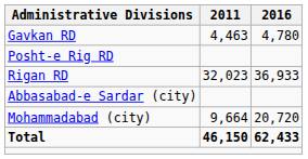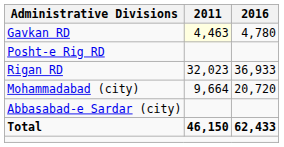 <table class="wikitable">
 <tr>
 <th>Administrative Divisions</th>
 <th>2011</th>
 <th>2016</th>
 </tr>
 <tr>
 <td><a href='#'>Gavkan RD</a></td>
-<td style="text-align: right;">4,463</td>
+<td style="background: lightyellow; text-align: right;">4,463</td>
 <td style="text-align: right;">4,780</td>
 </tr>
 <tr>
 <td><a href='#'>Posht-e Rig RD</a></td>
 <td style="text-align: right;"></td>
 <td style="text-align: right;"></td>
 </tr>
 <tr>
 <td><a href='#'>Rigan RD</a></td>
 <td style="text-align: right;">32,023</td>
 <td style="text-align: right;">36,933</td>
 </tr>
 <tr>
+<td><a href='#'>Mohammadabad</a> (city)</td>
+<td style="text-align: right;">9,664</td>
+<td style="text-align: right;">20,720</td>
+</tr>
+<tr>
 <td><a href='#'>Abbasabad-e Sardar</a> (city)</td>
 <td style="text-align: right;"></td>
 <td style="text-align: right;"></td>
-</tr>
-<tr>
-<td><a href='#'>Mohammadabad</a> (city)</td>
-<td style="text-align: right;">9,664</td>
-<td style="text-align: right;">20,720</td>
 </tr>
 <tr>
 <td><strong>Total</strong></td>
 <td style="text-align: right;"><strong>46,150</strong></td>
 <td style="text-align: right;"><strong>62,433</strong></td>
 </tr>
 <tr>
 <td colspan=3></td>
 </tr>
 </table>
